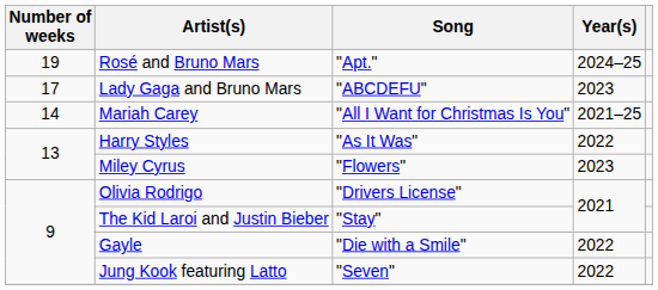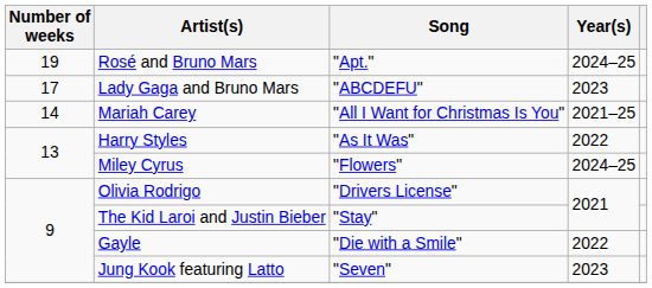 <table class="wikitable sortable" >
 <tr>
 <th>Number of <br> weeks</th>
 <th>Artist(s)</th>
 <th>Song</th>
 <th>Year(s)</th>
 <th class="unsortable"></th>
 </tr>
 <tr>
 <td style="text-align:center;">19</td>
 <td><a href='#'>Rosé</a> and <a href='#'>Bruno Mars</a></td>
 <td>"<a href='#'>Apt.</a>"</td>
 <td>2024–25</td>
 <td style="text-align:center;"></td>
 </tr>
 <tr>
 <td style="text-align:center;">17</td>
 <td><a href='#'>Lady Gaga</a> and Bruno Mars</td>
 <td>"<a href='#'>ABCDEFU</a>"</td>
 <td>2023</td>
 <td style="text-align:center;"></td>
 </tr>
 <tr>
 <td style="text-align:center;">14</td>
 <td><a href='#'>Mariah Carey</a></td>
 <td>"<a href='#'>All I Want for Christmas Is You</a>"</td>
 <td>2021–25</td>
 <td style="text-align:center;"></td>
 </tr>
 <tr>
 <td rowspan="2" style="text-align:center;">13</td>
 <td><a href='#'>Harry Styles</a></td>
 <td>"<a href='#'>As It Was</a>"</td>
 <td>2022</td>
 <td style="text-align:center;"></td>
 </tr>
 <tr>
 <td><a href='#'>Miley Cyrus</a></td>
 <td>"<a href='#'>Flowers</a>"</td>
-<td>2023</td>
+<td>2024–25</td>
 <td style="text-align:center;"></td>
 </tr>
 <tr>
 <td rowspan="4" style="text-align:center;">9</td>
 <td><a href='#'>Olivia Rodrigo</a></td>
 <td>"<a href='#'>Drivers License</a>"</td>
 <td rowspan="2">2021</td>
 <td style="text-align:center;"></td>
 </tr>
 <tr>
 <td><a href='#'>The Kid Laroi</a> and <a href='#'>Justin Bieber</a></td>
 <td>"<a href='#'>Stay</a>"</td>
 <td style="text-align:center;"></td>
 </tr>
 <tr>
 <td><a href='#'>Gayle</a></td>
 <td>"<a href='#'>Die with a Smile</a>"</td>
 <td>2022</td>
 <td style="text-align:center;"></td>
 </tr>
 <tr>
 <td><a href='#'>Jung Kook</a> featuring <a href='#'>Latto</a></td>
 <td>"<a href='#'>Seven</a>"</td>
-<td>2022</td>
+<td>2023</td>
 <td style="text-align:center;"></td>
 </tr>
 <tr>
 </tr>
 <tr>
 </tr>
 </table>
